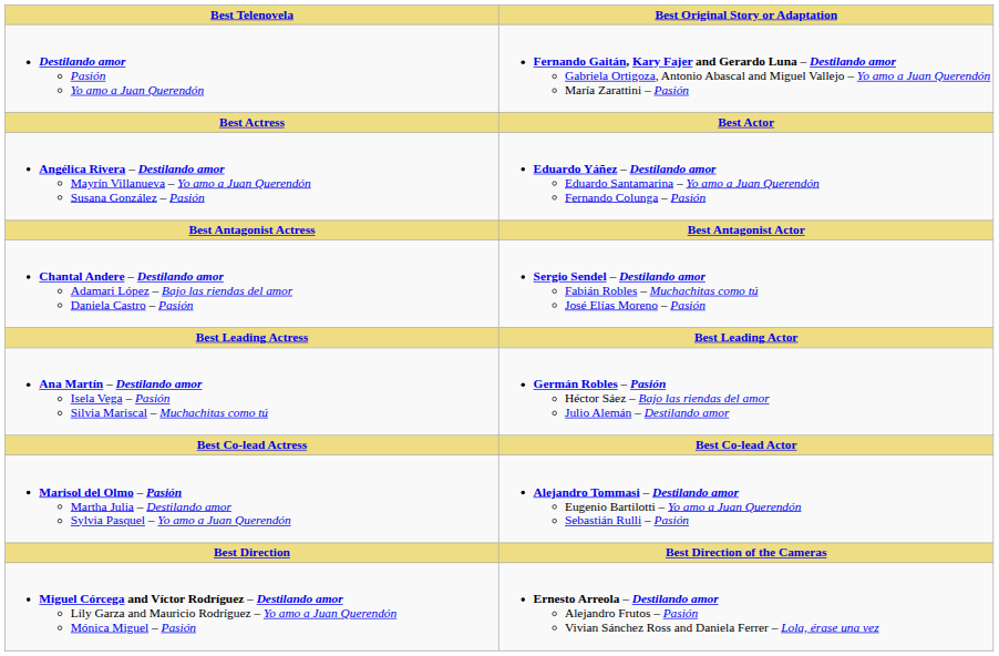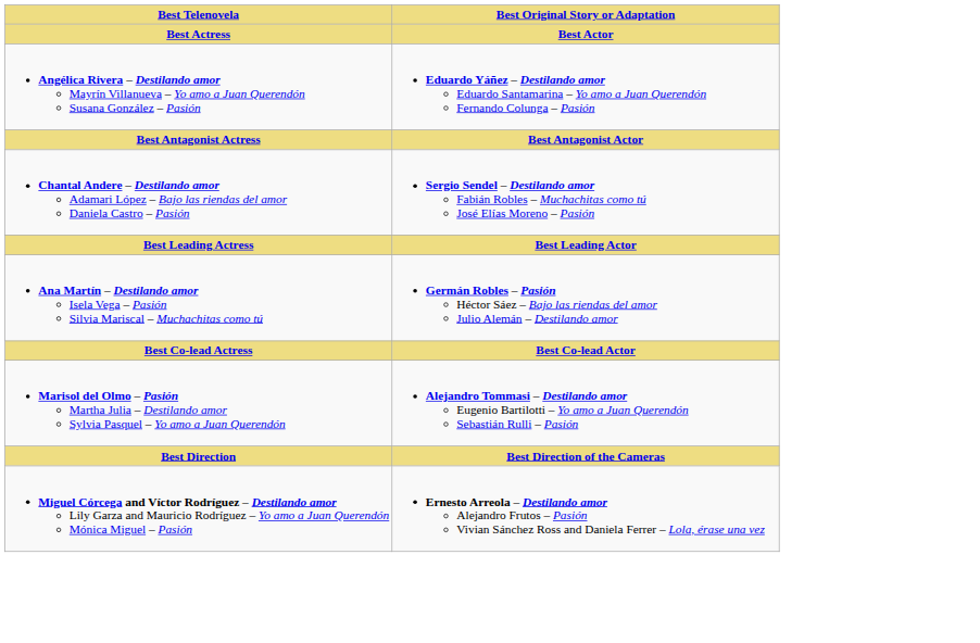 <table class="wikitable">
 <tr>
 <th style="background:#EEDD82; width:50%"><a href='#'>Best Telenovela</a></th>
 <th style="background:#EEDD82; width:50%"><a href='#'>Best Original Story or Adaptation</a></th>
-</tr>
-<tr>
-<td valign="top"><br><ul><li><strong><em><a href='#'>Destilando amor</a></em></strong><ul><li><em><a href='#'>Pasión</a></em></li><li><em><a href='#'>Yo amo a Juan Querendón</a></em></li></ul></li></ul></td>
-<td valign="top"><br><ul><li><strong><a href='#'>Fernando Gaitán</a>, <a href='#'>Kary Fajer</a> and Gerardo Luna</strong> – <strong><em><a href='#'>Destilando amor</a></em></strong><ul><li><a href='#'>Gabriela Ortigoza</a>, Antonio Abascal and Miguel Vallejo – <em><a href='#'>Yo amo a Juan Querendón</a></em></li><li>María Zarattini – <em><a href='#'>Pasión</a></em></li></ul></li></ul></td>
 </tr>
 <tr>
 <th style="background:#EEDD82; width:50%"><a href='#'>Best Actress</a></th>
 <th style="background:#EEDD82; width:50%"><a href='#'>Best Actor</a></th>
 </tr>
 <tr>
 <td valign="top"><br><ul><li><strong><a href='#'>Angélica Rivera</a></strong> – <strong><em><a href='#'>Destilando amor</a></em></strong><ul><li><a href='#'>Mayrín Villanueva</a> – <em><a href='#'>Yo amo a Juan Querendón</a></em></li><li><a href='#'>Susana González</a> – <em><a href='#'>Pasión</a></em></li></ul></li></ul></td>
 <td valign="top"><br><ul><li><strong><a href='#'>Eduardo Yáñez</a></strong> – <strong><em><a href='#'>Destilando amor</a></em></strong><ul><li><a href='#'>Eduardo Santamarina</a> – <em><a href='#'>Yo amo a Juan Querendón</a></em></li><li><a href='#'>Fernando Colunga</a> – <em><a href='#'>Pasión</a></em></li></ul></li></ul></td>
 </tr>
 <tr>
 <th style="background:#EEDD82; width:50%"><a href='#'>Best Antagonist Actress</a></th>
 <th style="background:#EEDD82; width:50%"><a href='#'>Best Antagonist Actor</a></th>
 </tr>
 <tr>
 <td valign="top"><br><ul><li><strong><a href='#'>Chantal Andere</a></strong> – <strong><em><a href='#'>Destilando amor</a></em></strong><ul><li><a href='#'>Adamari López</a> – <em><a href='#'>Bajo las riendas del amor</a></em></li><li><a href='#'>Daniela Castro</a> – <em><a href='#'>Pasión</a></em></li></ul></li></ul></td>
 <td valign="top"><br><ul><li><strong><a href='#'>Sergio Sendel</a></strong> – <strong><em><a href='#'>Destilando amor</a></em></strong><ul><li><a href='#'>Fabián Robles</a> – <em><a href='#'>Muchachitas como tú</a></em></li><li><a href='#'>José Elías Moreno</a> – <em><a href='#'>Pasión</a></em></li></ul></li></ul></td>
 </tr>
 <tr>
 <th style="background:#EEDD82; width:50%"><a href='#'>Best Leading Actress</a></th>
 <th style="background:#EEDD82; width:50%"><a href='#'>Best Leading Actor</a></th>
 </tr>
 <tr>
 <td valign="top"><br><ul><li><strong><a href='#'>Ana Martín</a></strong> – <strong><em><a href='#'>Destilando amor</a></em></strong><ul><li><a href='#'>Isela Vega</a> – <em><a href='#'>Pasión</a></em></li><li><a href='#'>Silvia Mariscal</a> – <em><a href='#'>Muchachitas como tú</a></em></li></ul></li></ul></td>
 <td valign="top"><br><ul><li><strong><a href='#'>Germán Robles</a></strong> – <strong><em><a href='#'>Pasión</a></em></strong><ul><li>Héctor Sáez – <em><a href='#'>Bajo las riendas del amor</a></em></li><li><a href='#'>Julio Alemán</a> – <em><a href='#'>Destilando amor</a></em></li></ul></li></ul></td>
 </tr>
 <tr>
 <th style="background:#EEDD82; width:50%"><a href='#'>Best Co-lead Actress</a></th>
 <th style="background:#EEDD82; width:50%"><a href='#'>Best Co-lead Actor</a></th>
 </tr>
 <tr>
 <td valign="top"><br><ul><li><strong><a href='#'>Marisol del Olmo</a></strong> – <strong><em><a href='#'>Pasión</a></em></strong><ul><li><a href='#'>Martha Julia</a> – <em><a href='#'>Destilando amor</a></em></li><li><a href='#'>Sylvia Pasquel</a> – <em><a href='#'>Yo amo a Juan Querendón</a></em></li></ul></li></ul></td>
 <td valign="top"><br><ul><li><strong><a href='#'>Alejandro Tommasi</a></strong> – <strong><em><a href='#'>Destilando amor</a></em></strong><ul><li>Eugenio Bartilotti – <em><a href='#'>Yo amo a Juan Querendón</a></em></li><li><a href='#'>Sebastián Rulli</a> – <em><a href='#'>Pasión</a></em></li></ul></li></ul></td>
 </tr>
 <tr>
 <th style="background:#EEDD82; width:50%"><a href='#'>Best Direction</a></th>
 <th style="background:#EEDD82; width:50%"><a href='#'>Best Direction of the Cameras</a></th>
 </tr>
 <tr>
 <td valign="top"><br><ul><li><strong><a href='#'>Miguel Córcega</a> and Víctor Rodríguez</strong> – <strong><em><a href='#'>Destilando amor</a></em></strong><ul><li>Lily Garza and Mauricio Rodríguez – <em><a href='#'>Yo amo a Juan Querendón</a></em></li><li><a href='#'>Mónica Miguel</a> – <em><a href='#'>Pasión</a></em></li></ul></li></ul></td>
 <td valign="top"><br><ul><li><strong>Ernesto Arreola</strong> – <strong><em><a href='#'>Destilando amor</a></em></strong><ul><li>Alejandro Frutos – <em><a href='#'>Pasión</a></em></li><li>Vivian Sánchez Ross and Daniela Ferrer – <em><a href='#'>Lola, érase una vez</a></em></li></ul></li></ul></td>
 </tr>
 </table>
